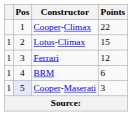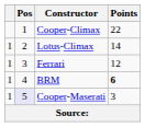 <table class="wikitable" style="font-size: 95%;">
 <tr>
 <th></th>
 <th>Pos</th>
 <th>Constructor</th>
 <th>Points</th>
 </tr>
 <tr>
 <td align="left"></td>
 <td align="center">1</td>
 <td> <a href='#'>Cooper</a>-<a href='#'>Climax</a></td>
 <td align=left>22</td>
 </tr>
 <tr>
 <td align="left"> 1</td>
 <td align="center">2</td>
 <td> <a href='#'>Lotus</a>-<a href='#'>Climax</a></td>
-<td align=left>15</td>
+<td align=left>14</td>
 </tr>
 <tr>
 <td align="left"> 1</td>
 <td align="center">3</td>
 <td> <a href='#'>Ferrari</a></td>
 <td align=left>12</td>
 </tr>
 <tr>
 <td align="left"> 1</td>
 <td align="center">4</td>
 <td> <a href='#'>BRM</a></td>
-<td align=left>6</td>
+<td align=left><strong>6</strong></td>
 </tr>
 <tr>
 <td align="left"> 1</td>
 <td align="center" style="background: lavender;">5</td>
 <td> <a href='#'>Cooper</a>-<a href='#'>Maserati</a></td>
 <td align=left>3</td>
 </tr>
 <tr>
 <th colspan=4>Source: </th>
 </tr>
 </table>
